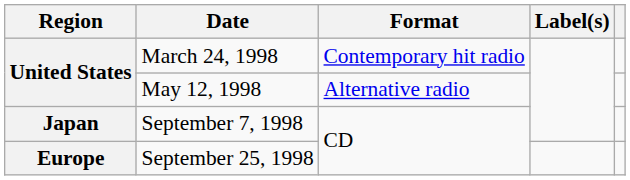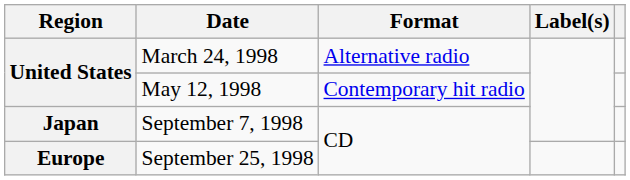 <table class="wikitable plainrowheaders">
 <tr>
 <th scope="col">Region</th>
 <th scope="col">Date</th>
 <th scope="col">Format</th>
 <th scope="col">Label(s)</th>
 <th scope="col"></th>
 </tr>
 <tr>
 <th scope="row" rowspan="2">United States</th>
 <td>March 24, 1998</td>
-<td><a href='#'>Contemporary hit radio</a></td>
+<td><a href='#'>Alternative radio</a></td>
 <td rowspan="3"></td>
 <td></td>
 </tr>
 <tr>
 <td>May 12, 1998</td>
-<td><a href='#'>Alternative radio</a></td>
+<td><a href='#'>Contemporary hit radio</a></td>
 <td></td>
 </tr>
 <tr>
 <th scope="row">Japan</th>
 <td>September 7, 1998</td>
 <td rowspan="2">CD</td>
 <td></td>
 </tr>
 <tr>
 <th scope="row">Europe</th>
 <td>September 25, 1998</td>
 <td></td>
 <td></td>
 </tr>
 </table>
